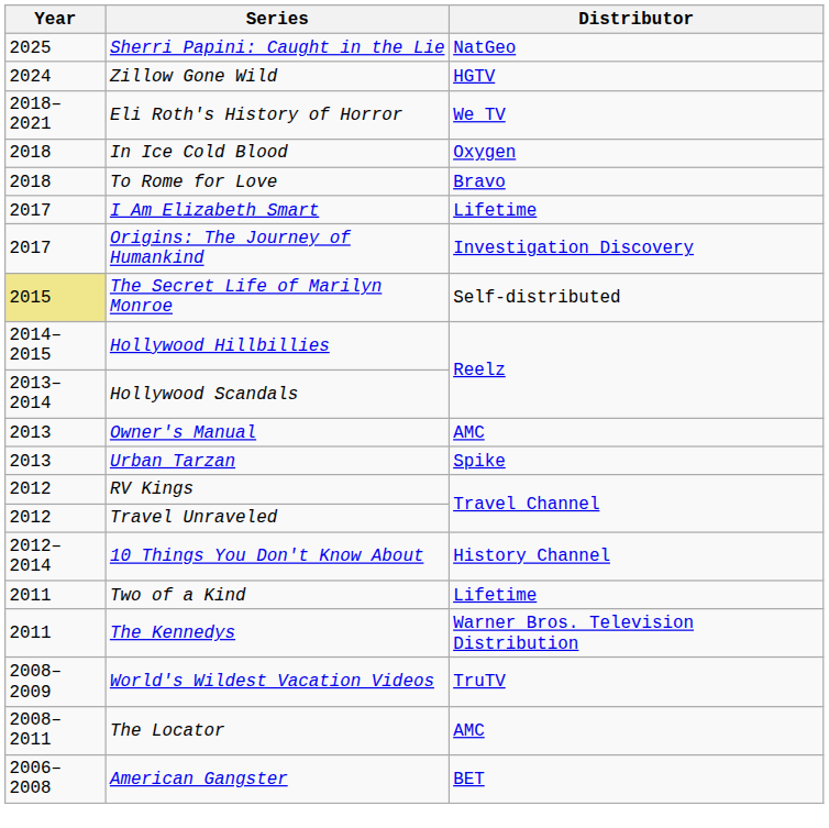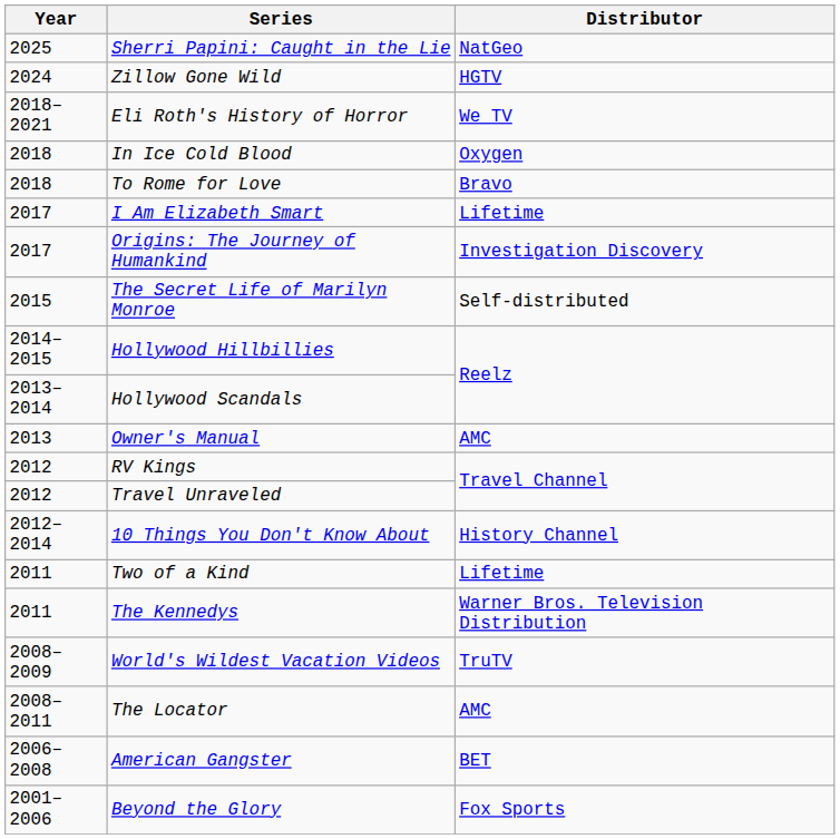 <table class="wikitable">
 <tr>
 <th>Year</th>
 <th>Series</th>
 <th>Distributor</th>
 </tr>
 <tr>
 <td>2025</td>
 <td><em><a href='#'>Sherri Papini: Caught in the Lie</a></em></td>
 <td><a href='#'>NatGeo</a></td>
 </tr>
 <tr>
 <td>2024</td>
 <td><em>Zillow Gone Wild</em></td>
 <td><a href='#'>HGTV</a></td>
 </tr>
 <tr>
 <td>2018–2021</td>
 <td><em>Eli Roth's History of Horror</em></td>
 <td><a href='#'>We TV</a></td>
 </tr>
 <tr>
 <td>2018</td>
 <td><em>In Ice Cold Blood</em></td>
 <td><a href='#'>Oxygen</a></td>
 </tr>
 <tr>
 <td>2018</td>
 <td><em>To Rome for Love</em></td>
 <td><a href='#'>Bravo</a></td>
 </tr>
 <tr>
 <td>2017</td>
 <td><em><a href='#'>I Am Elizabeth Smart</a></em></td>
 <td><a href='#'>Lifetime</a></td>
 </tr>
 <tr>
 <td>2017</td>
 <td><em><a href='#'>Origins: The Journey of Humankind</a></em></td>
 <td><a href='#'>Investigation Discovery</a></td>
 </tr>
 <tr>
-<td style="background: khaki;">2015</td>
+<td>2015</td>
 <td><em><a href='#'>The Secret Life of Marilyn Monroe</a></em></td>
 <td>Self-distributed</td>
 </tr>
 <tr>
 <td>2014–2015</td>
 <td><em><a href='#'>Hollywood Hillbillies</a></em></td>
 <td rowspan="2"><a href='#'>Reelz</a></td>
 </tr>
 <tr>
 <td>2013–2014</td>
 <td><em>Hollywood Scandals</em></td>
 </tr>
 <tr>
 <td>2013</td>
 <td><em><a href='#'>Owner's Manual</a></em></td>
 <td><a href='#'>AMC</a></td>
-</tr>
-<tr>
-<td>2013</td>
-<td><em><a href='#'>Urban Tarzan</a></em></td>
-<td><a href='#'>Spike</a></td>
 </tr>
 <tr>
 <td>2012</td>
 <td><em>RV Kings</em></td>
 <td rowspan="2"><a href='#'>Travel Channel</a></td>
 </tr>
 <tr>
 <td>2012</td>
 <td><em>Travel Unraveled</em></td>
 </tr>
 <tr>
 <td>2012–2014</td>
 <td><em><a href='#'>10 Things You Don't Know About</a></em></td>
 <td><a href='#'>History Channel</a></td>
 </tr>
 <tr>
 <td>2011</td>
 <td><em>Two of a Kind</em></td>
 <td><a href='#'>Lifetime</a></td>
 </tr>
 <tr>
 <td>2011</td>
 <td><a href='#'><em>The Kennedys</em></a></td>
 <td><a href='#'>Warner Bros. Television Distribution</a></td>
 </tr>
 <tr>
 <td>2008–2009</td>
 <td><em><a href='#'>World's Wildest Vacation Videos</a></em></td>
 <td><a href='#'>TruTV</a></td>
 </tr>
 <tr>
 <td>2008–2011</td>
 <td><em>The Locator</em></td>
 <td><a href='#'>AMC</a></td>
 </tr>
 <tr>
 <td>2006–2008</td>
 <td><a href='#'><em>American Gangster</em></a></td>
 <td><a href='#'>BET</a></td>
 </tr>
+<tr>
+<td>2001–2006</td>
+<td><em><a href='#'>Beyond the Glory</a></em></td>
+<td><a href='#'>Fox Sports</a></td>
+</tr>
 </table>
